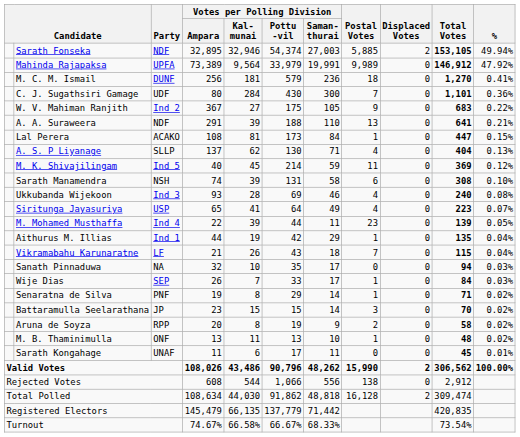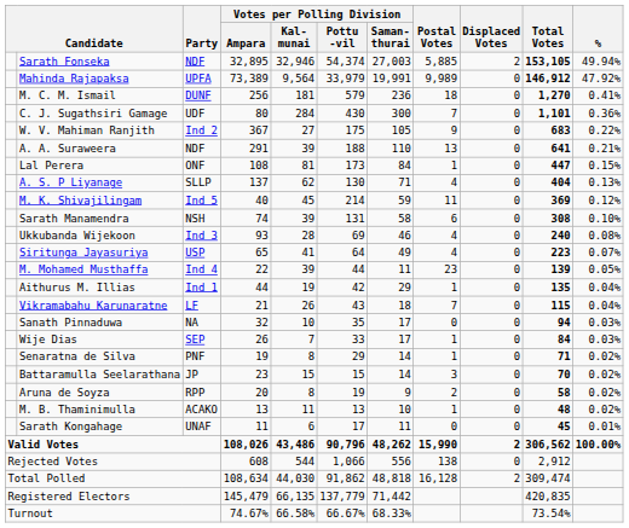 <table class="wikitable" border="1" style="text-align:right;">
 <tr>
 <th align=left valign=bottom rowspan=2 colspan=2>Candidate</th>
 <th align=left valign=bottom rowspan=2 width="40">Party</th>
 <th colspan=4>Votes per Polling Division</th>
 <th align=center valign=bottom rowspan=2 width="50">Postal<br>Votes</th>
 <th align=center valign=bottom rowspan=2 width="50">Displaced<br>Votes</th>
 <th align=center valign=bottom rowspan=2 width="50">Total Votes</th>
 <th align=center valign=bottom rowspan=2 width="50">%</th>
 </tr>
 <tr>
 <th align=center valign=bottom width="50">Ampara</th>
 <th align=center valign=bottom width="50">Kal-<br>munai</th>
 <th align=center valign=bottom width="50">Pottu<br>-vil</th>
 <th align=center valign=bottom width="50">Saman-<br>thurai</th>
 </tr>
 <tr>
 <td bgcolor=> </td>
 <td align=left><a href='#'>Sarath Fonseka</a></td>
 <td align=left><a href='#'>NDF</a></td>
 <td>32,895</td>
 <td>32,946</td>
 <td>54,374</td>
 <td>27,003</td>
 <td>5,885</td>
 <td>2</td>
 <td><strong>153,105</strong></td>
 <td>49.94%</td>
 </tr>
 <tr>
 <td bgcolor=> </td>
 <td align=left><a href='#'>Mahinda Rajapaksa</a></td>
 <td align=left><a href='#'>UPFA</a></td>
 <td>73,389</td>
 <td>9,564</td>
 <td>33,979</td>
 <td>19,991</td>
 <td>9,989</td>
 <td>0</td>
 <td><strong>146,912</strong></td>
 <td>47.92%</td>
 </tr>
 <tr>
 <td></td>
 <td align=left>M. C. M. Ismail</td>
 <td align=left><a href='#'>DUNF</a></td>
 <td>256</td>
 <td>181</td>
 <td>579</td>
 <td>236</td>
 <td>18</td>
 <td>0</td>
 <td><strong>1,270</strong></td>
 <td>0.41%</td>
 </tr>
 <tr>
 <td></td>
 <td align=left>C. J. Sugathsiri Gamage</td>
 <td align=left>UDF</td>
 <td>80</td>
 <td>284</td>
 <td>430</td>
 <td>300</td>
 <td>7</td>
 <td>0</td>
 <td><strong>1,101</strong></td>
 <td>0.36%</td>
 </tr>
 <tr>
 <td bgcolor=> </td>
 <td align=left>W. V. Mahiman Ranjith</td>
 <td align=left><a href='#'>Ind 2</a></td>
 <td>367</td>
 <td>27</td>
 <td>175</td>
 <td>105</td>
 <td>9</td>
 <td>0</td>
 <td><strong>683</strong></td>
 <td>0.22%</td>
 </tr>
 <tr>
 <td></td>
 <td align=left>A. A. Suraweera</td>
 <td align=left>NDF</td>
 <td>291</td>
 <td>39</td>
 <td>188</td>
 <td>110</td>
 <td>13</td>
 <td>0</td>
 <td><strong>641</strong></td>
 <td>0.21%</td>
 </tr>
 <tr>
 <td></td>
 <td align=left>Lal Perera</td>
-<td align=left>ACAKO</td>
+<td align=left>ONF</td>
 <td>108</td>
 <td>81</td>
 <td>173</td>
 <td>84</td>
 <td>1</td>
 <td>0</td>
 <td><strong>447</strong></td>
 <td>0.15%</td>
 </tr>
 <tr>
 <td></td>
 <td align=left><a href='#'>A. S. P Liyanage</a></td>
 <td align=left>SLLP</td>
 <td>137</td>
 <td>62</td>
 <td>130</td>
 <td>71</td>
 <td>4</td>
 <td>0</td>
 <td><strong>404</strong></td>
 <td>0.13%</td>
 </tr>
 <tr>
 <td bgcolor=> </td>
 <td align=left><a href='#'>M. K. Shivajilingam</a></td>
 <td align=left><a href='#'>Ind 5</a></td>
 <td>40</td>
 <td>45</td>
 <td>214</td>
 <td>59</td>
 <td>11</td>
 <td>0</td>
 <td><strong>369</strong></td>
 <td>0.12%</td>
 </tr>
 <tr>
 <td></td>
 <td align=left>Sarath Manamendra</td>
 <td align=left>NSH</td>
 <td>74</td>
 <td>39</td>
 <td>131</td>
 <td>58</td>
 <td>6</td>
 <td>0</td>
 <td><strong>308</strong></td>
 <td>0.10%</td>
 </tr>
 <tr>
 <td></td>
 <td align=left>Ukkubanda Wijekoon</td>
 <td align=left><a href='#'>Ind 3</a></td>
 <td>93</td>
 <td>28</td>
 <td>69</td>
 <td>46</td>
 <td>4</td>
 <td>0</td>
 <td><strong>240</strong></td>
 <td>0.08%</td>
 </tr>
 <tr>
 <td></td>
 <td align=left><a href='#'>Siritunga Jayasuriya</a></td>
 <td align=left><a href='#'>USP</a></td>
 <td>65</td>
 <td>41</td>
 <td>64</td>
 <td>49</td>
 <td>4</td>
 <td>0</td>
 <td><strong>223</strong></td>
 <td>0.07%</td>
 </tr>
 <tr>
 <td bgcolor=> </td>
 <td align=left><a href='#'>M. Mohamed Musthaffa</a></td>
 <td align=left><a href='#'>Ind 4</a></td>
 <td>22</td>
 <td>39</td>
 <td>44</td>
 <td>11</td>
 <td>23</td>
 <td>0</td>
 <td><strong>139</strong></td>
 <td>0.05%</td>
 </tr>
 <tr>
 <td bgcolor=> </td>
 <td align=left>Aithurus M. Illias</td>
 <td align=left><a href='#'>Ind 1</a></td>
 <td>44</td>
 <td>19</td>
 <td>42</td>
 <td>29</td>
 <td>1</td>
 <td>0</td>
 <td><strong>135</strong></td>
 <td>0.04%</td>
 </tr>
 <tr>
 <td bgcolor=> </td>
 <td align=left><a href='#'>Vikramabahu Karunaratne</a></td>
 <td align=left><a href='#'>LF</a></td>
 <td>21</td>
 <td>26</td>
 <td>43</td>
 <td>18</td>
 <td>7</td>
 <td>0</td>
 <td><strong>115</strong></td>
 <td>0.04%</td>
 </tr>
 <tr>
 <td></td>
 <td align=left>Sanath Pinnaduwa</td>
 <td align=left>NA</td>
 <td>32</td>
 <td>10</td>
 <td>35</td>
 <td>17</td>
 <td>0</td>
 <td>0</td>
 <td><strong>94</strong></td>
 <td>0.03%</td>
 </tr>
 <tr>
 <td></td>
 <td align=left>Wije Dias</td>
 <td align=left><a href='#'>SEP</a></td>
 <td>26</td>
 <td>7</td>
 <td>33</td>
 <td>17</td>
 <td>1</td>
 <td>0</td>
 <td><strong>84</strong></td>
 <td>0.03%</td>
 </tr>
 <tr>
 <td></td>
 <td align=left>Senaratna de Silva</td>
 <td align=left>PNF</td>
 <td>19</td>
 <td>8</td>
 <td>29</td>
 <td>14</td>
 <td>1</td>
 <td>0</td>
 <td><strong>71</strong></td>
 <td>0.02%</td>
 </tr>
 <tr>
 <td></td>
 <td align=left>Battaramulla Seelarathana</td>
 <td align=left>JP</td>
 <td>23</td>
 <td>15</td>
 <td>15</td>
 <td>14</td>
 <td>3</td>
 <td>0</td>
 <td><strong>70</strong></td>
 <td>0.02%</td>
 </tr>
 <tr>
 <td></td>
 <td align=left>Aruna de Soyza</td>
 <td align=left>RPP</td>
 <td>20</td>
 <td>8</td>
 <td>19</td>
 <td>9</td>
 <td>2</td>
 <td>0</td>
 <td><strong>58</strong></td>
 <td>0.02%</td>
 </tr>
 <tr>
 <td></td>
 <td align=left>M. B. Thaminimulla</td>
-<td align=left>ONF</td>
+<td align=left>ACAKO</td>
 <td>13</td>
 <td>11</td>
 <td>13</td>
 <td>10</td>
 <td>1</td>
 <td>0</td>
 <td><strong>48</strong></td>
 <td>0.02%</td>
 </tr>
 <tr>
 <td></td>
 <td align=left>Sarath Kongahage</td>
 <td align=left>UNAF</td>
 <td>11</td>
 <td>6</td>
 <td>17</td>
 <td>11</td>
 <td>0</td>
 <td>0</td>
 <td><strong>45</strong></td>
 <td>0.01%</td>
 </tr>
 <tr>
 <td align=left colspan=3><strong>Valid Votes</strong></td>
 <td><strong>108,026</strong></td>
 <td><strong>43,486</strong></td>
 <td><strong>90,796</strong></td>
 <td><strong>48,262</strong></td>
 <td><strong>15,990</strong></td>
 <td><strong>2</strong></td>
 <td><strong>306,562</strong></td>
 <td><strong>100.00%</strong></td>
 </tr>
 <tr>
 <td align=left colspan=3>Rejected Votes</td>
 <td>608</td>
 <td>544</td>
 <td>1,066</td>
 <td>556</td>
 <td>138</td>
 <td>0</td>
 <td>2,912</td>
 <td></td>
 </tr>
 <tr>
 <td align=left colspan=3>Total Polled</td>
 <td>108,634</td>
 <td>44,030</td>
 <td>91,862</td>
 <td>48,818</td>
 <td>16,128</td>
 <td>2</td>
 <td>309,474</td>
 <td></td>
 </tr>
 <tr>
 <td align=left colspan=3>Registered Electors</td>
 <td>145,479</td>
 <td>66,135</td>
 <td>137,779</td>
 <td>71,442</td>
 <td></td>
 <td></td>
 <td>420,835</td>
 <td></td>
 </tr>
 <tr>
 <td align=left colspan=3>Turnout</td>
 <td>74.67%</td>
 <td>66.58%</td>
 <td>66.67%</td>
 <td>68.33%</td>
 <td></td>
 <td></td>
 <td>73.54%</td>
 <td></td>
 </tr>
 </table>
